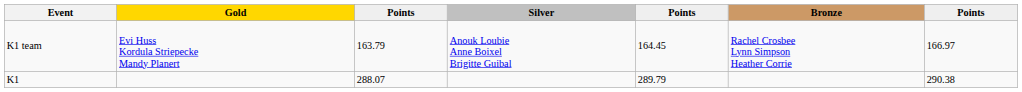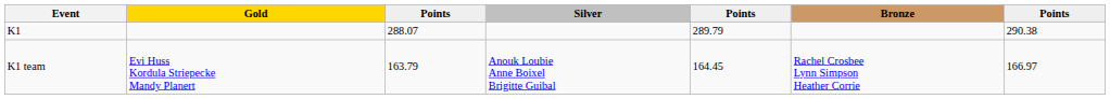 <table class="wikitable" width=100%>
 <tr>
 <th>Event</th>
 <td align=center bgcolor="gold"><strong>Gold</strong></td>
 <td align=center bgcolor="EFEFEF"><strong>Points</strong></td>
 <td align=center bgcolor="silver"><strong>Silver</strong></td>
 <td align=center bgcolor="EFEFEF"><strong>Points</strong></td>
 <td align=center bgcolor="CC9966"><strong>Bronze</strong></td>
 <td align=center bgcolor="EFEFEF"><strong>Points</strong></td>
 </tr>
 <tr>
+<td>K1</td>
+<td></td>
+<td>288.07</td>
+<td></td>
+<td>289.79</td>
+<td></td>
+<td>290.38</td>
+</tr>
+<tr>
 <td>K1 team</td>
 <td><br><a href='#'>Evi Huss</a><br><a href='#'>Kordula Striepecke</a><br><a href='#'>Mandy Planert</a></td>
 <td>163.79</td>
 <td><br><a href='#'>Anouk Loubie</a><br><a href='#'>Anne Boixel</a><br><a href='#'>Brigitte Guibal</a></td>
 <td>164.45</td>
 <td><br><a href='#'>Rachel Crosbee</a><br><a href='#'>Lynn Simpson</a><br><a href='#'>Heather Corrie</a></td>
 <td>166.97</td>
 </tr>
-<tr>
-<td>K1</td>
-<td></td>
-<td>288.07</td>
-<td></td>
-<td>289.79</td>
-<td></td>
-<td>290.38</td>
-</tr>
 </table>
